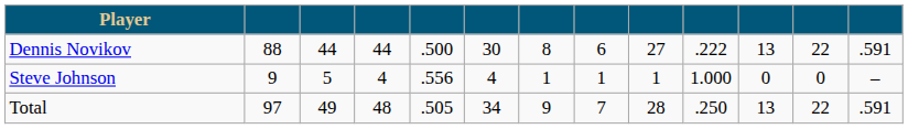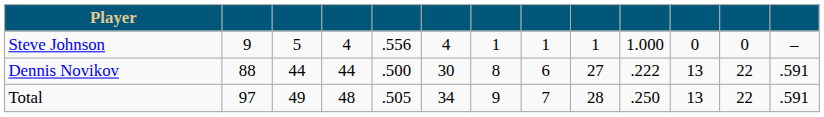 <table class="wikitable" style="text-align:center">
 <tr>
 <th style="background:#015779; color:#E2C993" width="200px">Player</th>
 <th style="background:#015779; color:#E2C993" width="40px"></th>
 <th style="background:#015779; color:#E2C993" width="40px"></th>
 <th style="background:#015779; color:#E2C993" width="40px"></th>
 <th style="background:#015779; color:#E2C993" width="40px"></th>
 <th style="background:#015779; color:#E2C993" width="40px"></th>
 <th style="background:#015779; color:#E2C993" width="40px"></th>
 <th style="background:#015779; color:#E2C993" width="40px"></th>
 <th style="background:#015779; color:#E2C993" width="40px"></th>
 <th style="background:#015779; color:#E2C993" width="40px"></th>
 <th style="background:#015779; color:#E2C993" width="40px"></th>
 <th style="background:#015779; color:#E2C993" width="40px"></th>
 <th style="background:#015779; color:#E2C993" width="40px"></th>
 </tr>
 <tr>
+<td style="text-align:left"><a href='#'>Steve Johnson</a></td>
+<td>9</td>
+<td>5</td>
+<td>4</td>
+<td>.556</td>
+<td>4</td>
+<td>1</td>
+<td>1</td>
+<td>1</td>
+<td>1.000</td>
+<td>0</td>
+<td>0</td>
+<td>–</td>
+</tr>
+<tr>
 <td style="text-align:left"><a href='#'>Dennis Novikov</a></td>
 <td>88</td>
 <td>44</td>
 <td>44</td>
 <td>.500</td>
 <td>30</td>
 <td>8</td>
 <td>6</td>
 <td>27</td>
 <td>.222</td>
 <td>13</td>
 <td>22</td>
 <td>.591</td>
-</tr>
-<tr>
-<td style="text-align:left"><a href='#'>Steve Johnson</a></td>
-<td>9</td>
-<td>5</td>
-<td>4</td>
-<td>.556</td>
-<td>4</td>
-<td>1</td>
-<td>1</td>
-<td>1</td>
-<td>1.000</td>
-<td>0</td>
-<td>0</td>
-<td>–</td>
 </tr>
 <tr>
 <td style="text-align:left">Total</td>
 <td>97</td>
 <td>49</td>
 <td>48</td>
 <td>.505</td>
 <td>34</td>
 <td>9</td>
 <td>7</td>
 <td>28</td>
 <td>.250</td>
 <td>13</td>
 <td>22</td>
 <td>.591</td>
 </tr>
 </table>
